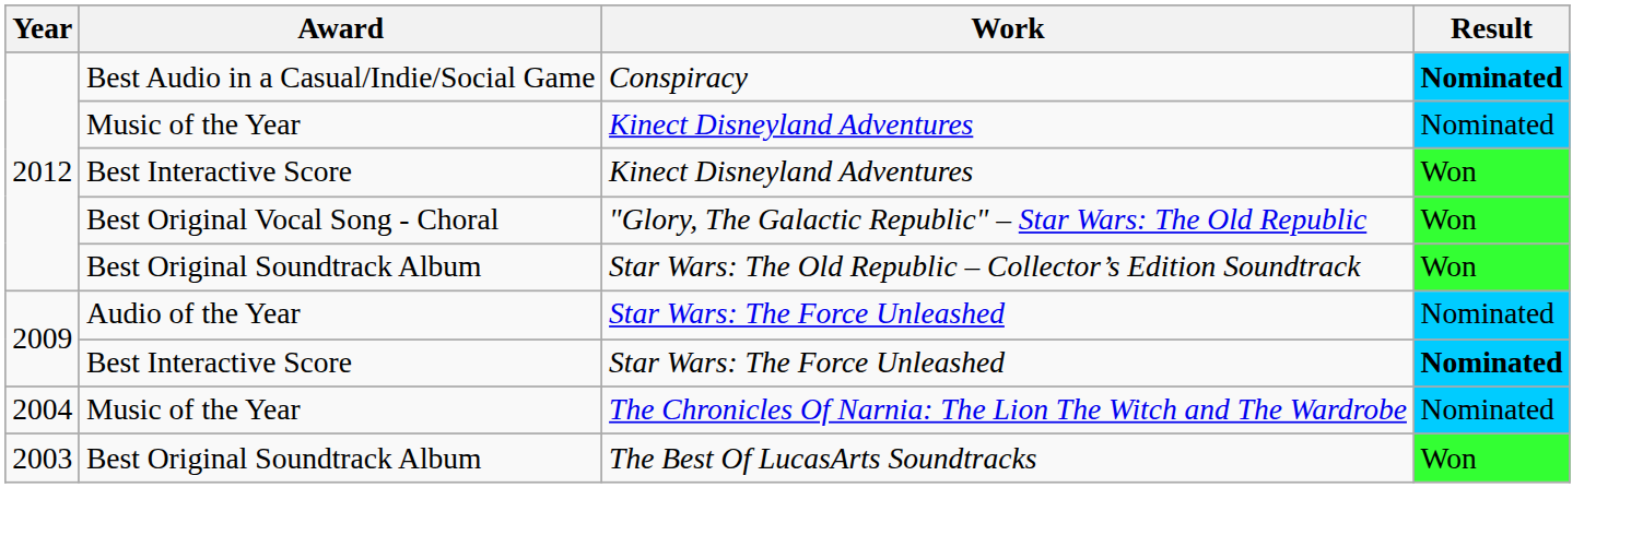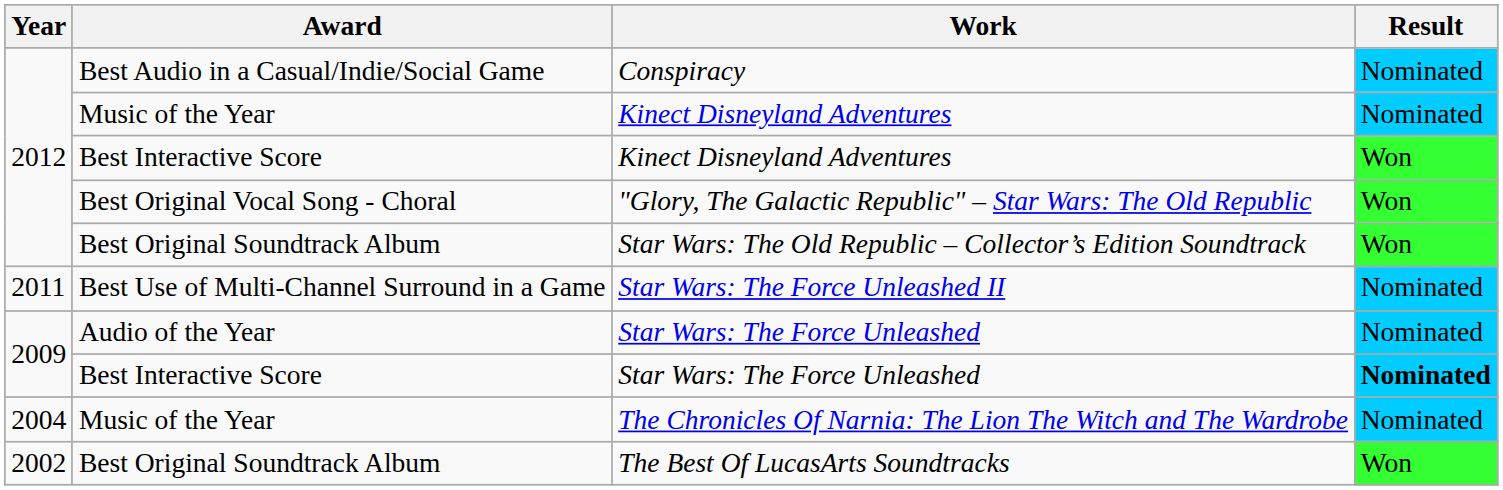 <table class="wikitable">
 <tr>
 <th>Year</th>
 <th>Award</th>
 <th>Work</th>
 <th>Result</th>
 </tr>
 <tr>
 <td rowspan="5">2012</td>
 <td>Best Audio in a Casual/Indie/Social Game</td>
 <td><em>Conspiracy</em></td>
-<td style="background: #00ccff"><strong>Nominated</strong></td>
+<td style="background: #00ccff">Nominated</td>
 </tr>
 <tr>
 <td>Music of the Year</td>
 <td><em><a href='#'>Kinect Disneyland Adventures</a></em></td>
 <td style="background: #00ccff">Nominated</td>
 </tr>
 <tr>
 <td>Best Interactive Score</td>
 <td><em>Kinect Disneyland Adventures</em></td>
 <td style="background: #33ff33">Won</td>
 </tr>
 <tr>
 <td>Best Original Vocal Song - Choral</td>
 <td><em>"Glory, The Galactic Republic" – <a href='#'>Star Wars: The Old Republic</a></em></td>
 <td style="background: #33ff33">Won</td>
 </tr>
 <tr>
 <td>Best Original Soundtrack Album</td>
 <td><em>Star Wars: The Old Republic – Collector’s Edition Soundtrack</em></td>
 <td style="background: #33ff33">Won</td>
 </tr>
 <tr>
+<td>2011</td>
+<td>Best Use of Multi-Channel Surround in a Game</td>
+<td><em><a href='#'>Star Wars: The Force Unleashed II</a></em></td>
+<td style="background: #00ccff">Nominated</td>
+</tr>
+<tr>
 <td rowspan="2">2009</td>
 <td>Audio of the Year</td>
 <td><em><a href='#'>Star Wars: The Force Unleashed</a></em></td>
 <td style="background: #00ccff">Nominated</td>
 </tr>
 <tr>
 <td>Best Interactive Score</td>
 <td><em>Star Wars: The Force Unleashed</em></td>
 <td style="background: #00ccff"><strong>Nominated</strong></td>
 </tr>
 <tr>
 <td>2004</td>
 <td>Music of the Year</td>
 <td><em><a href='#'>The Chronicles Of Narnia: The Lion The Witch and The Wardrobe</a></em></td>
 <td style="background: #00ccff">Nominated</td>
 </tr>
 <tr>
-<td>2003</td>
+<td>2002</td>
 <td>Best Original Soundtrack Album</td>
 <td><em>The Best Of LucasArts Soundtracks</em></td>
 <td style="background: #33ff33">Won</td>
 </tr>
 </table>
